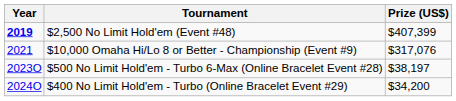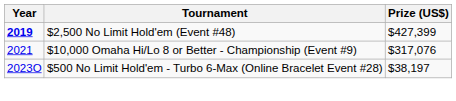 <table class="wikitable">
 <tr>
 <th>Year</th>
 <th>Tournament</th>
 <th>Prize (US$)</th>
 </tr>
 <tr>
 <td><strong><a href='#'>2019</a></strong></td>
 <td>$2,500 No Limit Hold'em (Event #48)</td>
-<td>$407,399</td>
+<td>$427,399</td>
 </tr>
 <tr>
 <td><a href='#'>2021</a></td>
 <td>$10,000 Omaha Hi/Lo 8 or Better - Championship (Event #9)</td>
 <td>$317,076</td>
 </tr>
 <tr>
 <td><a href='#'>2023O</a></td>
 <td>$500 No Limit Hold'em - Turbo 6-Max (Online Bracelet Event #28)</td>
 <td>$38,197</td>
 </tr>
-<tr>
-<td><a href='#'>2024O</a></td>
-<td>$400 No Limit Hold'em - Turbo (Online Bracelet Event #29)</td>
-<td>$34,200</td>
-</tr>
 </table>
